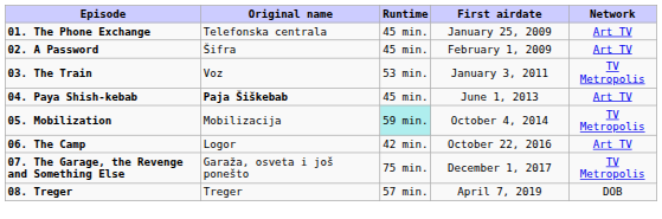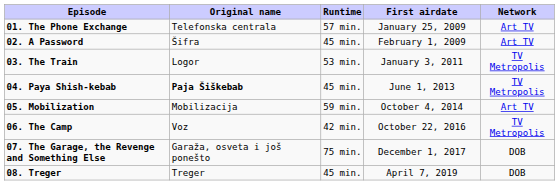 <table class="wikitable">
 <tr>
 <th width="230" style="background:#ccccff">Episode</th>
 <th width="210" style="background:#ccccff">Original name</th>
 <th width="20" style="background:#ccccff">Runtime</th>
 <th width="160" style="background:#ccccff">First airdate</th>
 <th width="100" style="background:#ccccff">Network</th>
 </tr>
 <tr>
 <td><strong>01. The Phone Exchange</strong></td>
 <td>Telefonska centrala</td>
-<td align=center>45 min.</td>
+<td align=center>57 min.</td>
 <td align=center>January 25, 2009</td>
 <td align=center><a href='#'>Art TV</a></td>
 </tr>
 <tr>
 <td><strong>02. A Password</strong></td>
 <td>Šifra</td>
 <td align=center>45 min.</td>
 <td align=center>February 1, 2009</td>
 <td align=center><a href='#'>Art TV</a></td>
 </tr>
 <tr>
 <td><strong>03. The Train</strong></td>
-<td>Voz</td>
+<td>Logor</td>
 <td align=center>53 min.</td>
 <td align=center>January 3, 2011</td>
 <td align=center><a href='#'>TV Metropolis</a></td>
 </tr>
 <tr>
 <td><strong>04. Paya Shish-kebab</strong></td>
 <td><strong>Paja Šiškebab</strong></td>
 <td align=center>45 min.</td>
 <td align=center>June 1, 2013</td>
-<td align=center><a href='#'>Art TV</a></td>
+<td align=center><a href='#'>TV Metropolis</a></td>
 </tr>
 <tr>
 <td><strong>05. Mobilization</strong></td>
 <td>Mobilizacija</td>
-<td align=center style="background: paleturquoise;">59 min.</td>
+<td align=center>59 min.</td>
 <td align=center>October 4, 2014</td>
-<td align=center><a href='#'>TV Metropolis</a></td>
+<td align=center><a href='#'>Art TV</a></td>
 </tr>
 <tr>
 <td><strong>06. The Camp</strong></td>
-<td>Logor</td>
+<td>Voz</td>
 <td align=center>42 min.</td>
 <td align=center>October 22, 2016</td>
-<td align=center><a href='#'>Art TV</a></td>
+<td align=center><a href='#'>TV Metropolis</a></td>
 </tr>
 <tr>
 <td><strong>07. The Garage, the Revenge and Something Else</strong></td>
 <td>Garaža, osveta i još ponešto</td>
 <td align=center>75 min.</td>
 <td align=center>December 1, 2017</td>
-<td align=center><a href='#'>TV Metropolis</a></td>
+<td align=center>DOB</td>
 </tr>
 <tr>
 <td><strong>08. Treger</strong></td>
 <td>Treger</td>
-<td align=center>57 min.</td>
+<td align=center>45 min.</td>
 <td align=center>April 7, 2019</td>
 <td align=center>DOB</td>
 </tr>
 </table>
